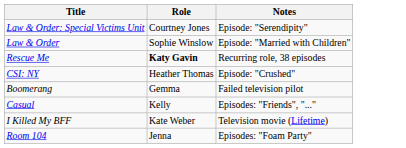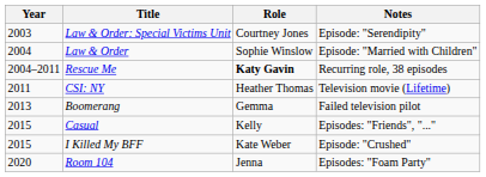 <table class="wikitable sortable">
 <tr>
+<th>Year</th>
 <th>Title</th>
 <th>Role</th>
 <th class="unsortable">Notes</th>
 </tr>
 <tr>
+<td>2003</td>
 <td><em><a href='#'>Law & Order: Special Victims Unit</a></em></td>
 <td>Courtney Jones</td>
 <td>Episode: "Serendipity"</td>
 </tr>
 <tr>
+<td>2004</td>
 <td><em><a href='#'>Law & Order</a></em></td>
 <td>Sophie Winslow</td>
 <td>Episode: "Married with Children"</td>
 </tr>
 <tr>
+<td>2004–2011</td>
 <td><em><a href='#'>Rescue Me</a></em></td>
 <td><strong>Katy Gavin</strong></td>
 <td>Recurring role, 38 episodes</td>
 </tr>
 <tr>
+<td>2011</td>
 <td><em><a href='#'>CSI: NY</a></em></td>
 <td>Heather Thomas</td>
-<td>Episode: "Crushed"</td>
+<td>Television movie (<a href='#'>Lifetime</a>)</td>
 </tr>
 <tr>
+<td>2013</td>
 <td><em>Boomerang</em></td>
 <td>Gemma</td>
 <td>Failed television pilot</td>
 </tr>
 <tr>
+<td>2015</td>
 <td><em><a href='#'>Casual</a></em></td>
 <td>Kelly</td>
 <td>Episodes: "Friends", "..."</td>
 </tr>
 <tr>
+<td>2015</td>
 <td><em>I Killed My BFF</em></td>
 <td>Kate Weber</td>
-<td>Television movie (<a href='#'>Lifetime</a>)</td>
+<td>Episode: "Crushed"</td>
 </tr>
 <tr>
+<td>2020</td>
 <td><em><a href='#'>Room 104</a></em></td>
 <td>Jenna</td>
 <td>Episodes: "Foam Party"</td>
 </tr>
 </table>
